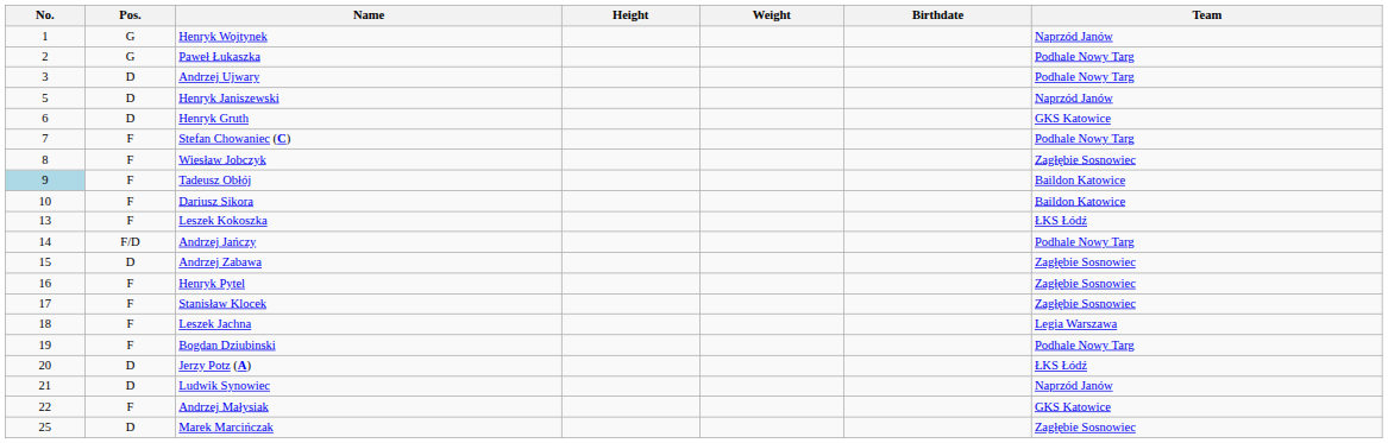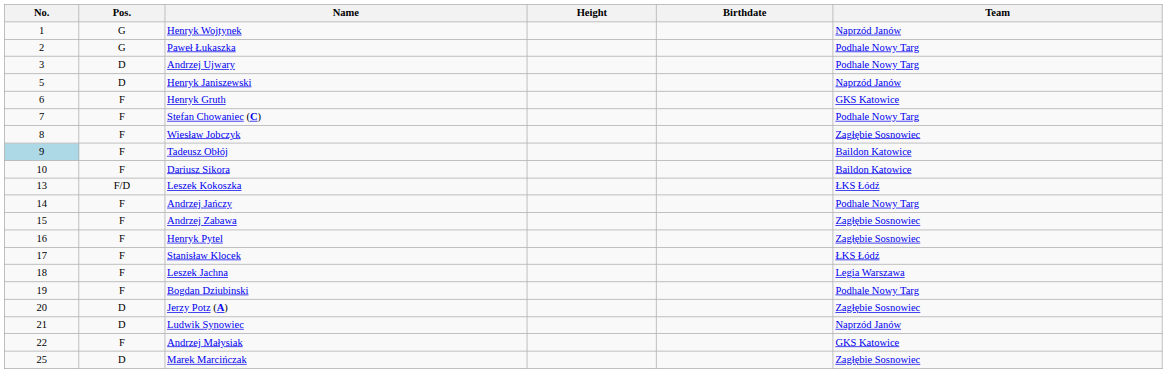 <table class="wikitable sortable" width="80%" style="font-size: 90%; text-align: center;">
 <tr>
 <th>No.</th>
 <th>Pos.</th>
 <th>Name</th>
 <th>Height</th>
-<th>Weight</th>
 <th>Birthdate</th>
 <th>Team</th>
 </tr>
 <tr>
 <td>1</td>
 <td>G</td>
 <td style="text-align:left;"><a href='#'>Henryk Wojtynek</a></td>
-<td></td>
 <td></td>
 <td style="text-align:right;"></td>
 <td style="text-align:left;"> <a href='#'>Naprzód Janów</a></td>
 </tr>
 <tr>
 <td>2</td>
 <td>G</td>
 <td style="text-align:left;"><a href='#'>Paweł Łukaszka</a></td>
 <td></td>
-<td></td>
 <td style="text-align:right;"></td>
 <td style="text-align:left;"> <a href='#'>Podhale Nowy Targ</a></td>
 </tr>
 <tr>
 <td>3</td>
 <td>D</td>
 <td style="text-align:left;"><a href='#'>Andrzej Ujwary</a></td>
-<td></td>
 <td></td>
 <td style="text-align:right;"></td>
 <td style="text-align:left;"> <a href='#'>Podhale Nowy Targ</a></td>
 </tr>
 <tr>
 <td>5</td>
 <td>D</td>
 <td style="text-align:left;"><a href='#'>Henryk Janiszewski</a></td>
 <td></td>
-<td></td>
 <td style="text-align:right;"></td>
 <td style="text-align:left;"> <a href='#'>Naprzód Janów</a></td>
 </tr>
 <tr>
 <td>6</td>
-<td>D</td>
+<td>F</td>
 <td style="text-align:left;"><a href='#'>Henryk Gruth</a></td>
-<td></td>
 <td></td>
 <td style="text-align:right;"></td>
 <td style="text-align:left;"> <a href='#'>GKS Katowice</a></td>
 </tr>
 <tr>
 <td>7</td>
 <td>F</td>
 <td style="text-align:left;"><a href='#'>Stefan Chowaniec</a> (<strong><a href='#'>C</a></strong>)</td>
 <td></td>
-<td></td>
 <td style="text-align:right;"></td>
 <td style="text-align:left;"> <a href='#'>Podhale Nowy Targ</a></td>
 </tr>
 <tr>
 <td>8</td>
 <td>F</td>
 <td style="text-align:left;"><a href='#'>Wiesław Jobczyk</a></td>
-<td></td>
 <td></td>
 <td style="text-align:right;"></td>
 <td style="text-align:left;"> <a href='#'>Zagłębie Sosnowiec</a></td>
 </tr>
 <tr>
 <td style="background: lightblue;">9</td>
 <td>F</td>
 <td style="text-align:left;"><a href='#'>Tadeusz Obłój</a></td>
 <td></td>
-<td></td>
 <td style="text-align:right;"></td>
 <td style="text-align:left;"> <a href='#'>Baildon Katowice</a></td>
 </tr>
 <tr>
 <td>10</td>
 <td>F</td>
 <td style="text-align:left;"><a href='#'>Dariusz Sikora</a></td>
 <td></td>
-<td></td>
 <td style="text-align:right;"></td>
 <td style="text-align:left;"> <a href='#'>Baildon Katowice</a></td>
 </tr>
 <tr>
 <td>13</td>
-<td>F</td>
+<td>F/D</td>
 <td style="text-align:left;"><a href='#'>Leszek Kokoszka</a></td>
-<td></td>
 <td></td>
 <td style="text-align:right;"></td>
 <td style="text-align:left;"> <a href='#'>ŁKS Łódź</a></td>
 </tr>
 <tr>
 <td>14</td>
-<td>F/D</td>
+<td>F</td>
 <td style="text-align:left;"><a href='#'>Andrzej Jańczy</a></td>
-<td></td>
 <td></td>
 <td style="text-align:right;"></td>
 <td style="text-align:left;"> <a href='#'>Podhale Nowy Targ</a></td>
 </tr>
 <tr>
 <td>15</td>
-<td>D</td>
+<td>F</td>
 <td style="text-align:left;"><a href='#'>Andrzej Zabawa</a></td>
-<td></td>
 <td></td>
 <td style="text-align:right;"></td>
 <td style="text-align:left;"> <a href='#'>Zagłębie Sosnowiec</a></td>
 </tr>
 <tr>
 <td>16</td>
 <td>F</td>
 <td style="text-align:left;"><a href='#'>Henryk Pytel</a></td>
 <td></td>
-<td></td>
 <td style="text-align:right;"></td>
 <td style="text-align:left;"> <a href='#'>Zagłębie Sosnowiec</a></td>
 </tr>
 <tr>
 <td>17</td>
 <td>F</td>
 <td style="text-align:left;"><a href='#'>Stanisław Klocek</a></td>
 <td></td>
-<td></td>
 <td style="text-align:right;"></td>
-<td style="text-align:left;"> <a href='#'>Zagłębie Sosnowiec</a></td>
+<td style="text-align:left;"> <a href='#'>ŁKS Łódź</a></td>
 </tr>
 <tr>
 <td>18</td>
 <td>F</td>
 <td style="text-align:left;"><a href='#'>Leszek Jachna</a></td>
-<td></td>
 <td></td>
 <td style="text-align:right;"></td>
 <td style="text-align:left;"> <a href='#'>Legia Warszawa</a></td>
 </tr>
 <tr>
 <td>19</td>
 <td>F</td>
 <td style="text-align:left;"><a href='#'>Bogdan Dziubinski</a></td>
 <td></td>
-<td></td>
 <td style="text-align:right;"></td>
 <td style="text-align:left;"> <a href='#'>Podhale Nowy Targ</a></td>
 </tr>
 <tr>
 <td>20</td>
 <td>D</td>
 <td style="text-align:left;"><a href='#'>Jerzy Potz</a> (<strong><a href='#'>A</a></strong>)</td>
 <td></td>
-<td></td>
 <td style="text-align:right;"></td>
-<td style="text-align:left;"> <a href='#'>ŁKS Łódź</a></td>
+<td style="text-align:left;"> <a href='#'>Zagłębie Sosnowiec</a></td>
 </tr>
 <tr>
 <td>21</td>
 <td>D</td>
 <td style="text-align:left;"><a href='#'>Ludwik Synowiec</a></td>
-<td></td>
 <td></td>
 <td style="text-align:right;"></td>
 <td style="text-align:left;"> <a href='#'>Naprzód Janów</a></td>
 </tr>
 <tr>
 <td>22</td>
 <td>F</td>
 <td style="text-align:left;"><a href='#'>Andrzej Małysiak</a></td>
 <td></td>
-<td></td>
 <td style="text-align:right;"></td>
 <td style="text-align:left;"> <a href='#'>GKS Katowice</a></td>
 </tr>
 <tr>
 <td>25</td>
 <td>D</td>
 <td style="text-align:left;"><a href='#'>Marek Marcińczak</a></td>
 <td></td>
-<td></td>
 <td style="text-align:right;"></td>
 <td style="text-align:left;"> <a href='#'>Zagłębie Sosnowiec</a></td>
 </tr>
 </table>
